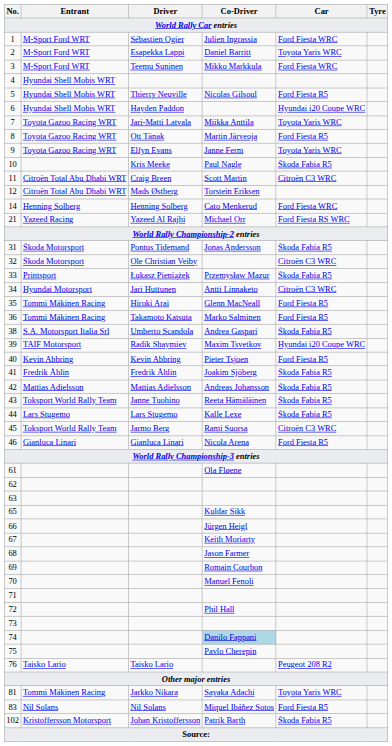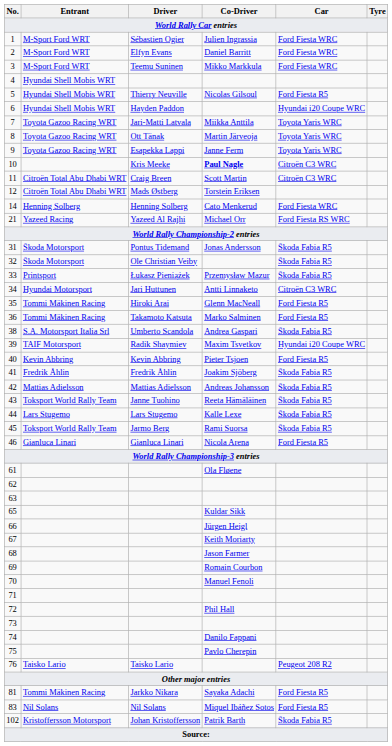 <table class="wikitable" style="font-size: 85%;">
 <tr>
 <th>No.</th>
 <th>Entrant</th>
 <th>Driver</th>
 <th>Co-Driver</th>
 <th>Car</th>
 <th>Tyre</th>
 </tr>
 <tr>
 <td style="background-color:#EAECF0; text-align:center" colspan="6"><strong><em><a href='#'>World Rally Car</a> entries</em></strong></td>
 </tr>
 <tr>
 <td align="center">1</td>
 <td> <a href='#'>M-Sport Ford WRT</a></td>
 <td> <a href='#'>Sébastien Ogier</a></td>
 <td> <a href='#'>Julien Ingrassia</a></td>
 <td><a href='#'>Ford Fiesta WRC</a></td>
 <td align="center"></td>
 </tr>
 <tr>
 <td align="center">2</td>
 <td> <a href='#'>M-Sport Ford WRT</a></td>
-<td> <a href='#'>Esapekka Lappi</a></td>
+<td> <a href='#'>Elfyn Evans</a></td>
 <td> <a href='#'>Daniel Barritt</a></td>
-<td><a href='#'>Toyota Yaris WRC</a></td>
+<td><a href='#'>Ford Fiesta WRC</a></td>
 <td align="center"></td>
 </tr>
 <tr>
 <td align="center">3</td>
 <td> <a href='#'>M-Sport Ford WRT</a></td>
 <td> <a href='#'>Teemu Suninen</a></td>
 <td> <a href='#'>Mikko Markkula</a></td>
 <td><a href='#'>Ford Fiesta WRC</a></td>
 <td align="center"></td>
 </tr>
 <tr>
 <td align="center">4</td>
 <td> <a href='#'>Hyundai Shell Mobis WRT</a></td>
 <td></td>
 <td></td>
 <td></td>
 <td align="center"></td>
 </tr>
 <tr>
 <td align="center">5</td>
 <td> <a href='#'>Hyundai Shell Mobis WRT</a></td>
 <td> <a href='#'>Thierry Neuville</a></td>
 <td> <a href='#'>Nicolas Gilsoul</a></td>
 <td><a href='#'>Ford Fiesta R5</a></td>
 <td align="center"></td>
 </tr>
 <tr>
 <td align="center">6</td>
 <td> <a href='#'>Hyundai Shell Mobis WRT</a></td>
 <td> <a href='#'>Hayden Paddon</a></td>
 <td></td>
 <td><a href='#'>Hyundai i20 Coupe WRC</a></td>
 <td align="center"></td>
 </tr>
 <tr>
 <td align="center">7</td>
 <td> <a href='#'>Toyota Gazoo Racing WRT</a></td>
 <td> <a href='#'>Jari-Matti Latvala</a></td>
 <td> <a href='#'>Miikka Anttila</a></td>
 <td><a href='#'>Toyota Yaris WRC</a></td>
 <td align="center"></td>
 </tr>
 <tr>
 <td align="center">8</td>
 <td> <a href='#'>Toyota Gazoo Racing WRT</a></td>
 <td> <a href='#'>Ott Tänak</a></td>
 <td> <a href='#'>Martin Järveoja</a></td>
-<td><a href='#'>Ford Fiesta R5</a></td>
+<td><a href='#'>Toyota Yaris WRC</a></td>
 <td align="center"></td>
 </tr>
 <tr>
 <td align="center">9</td>
 <td> <a href='#'>Toyota Gazoo Racing WRT</a></td>
-<td> <a href='#'>Elfyn Evans</a></td>
+<td> <a href='#'>Esapekka Lappi</a></td>
 <td> <a href='#'>Janne Ferm</a></td>
 <td><a href='#'>Toyota Yaris WRC</a></td>
 <td align="center"></td>
 </tr>
 <tr>
 <td align="center">10</td>
 <td></td>
 <td> <a href='#'>Kris Meeke</a></td>
-<td> <a href='#'>Paul Nagle</a></td>
-<td><a href='#'>Škoda Fabia R5</a></td>
+<td><strong> <a href='#'>Paul Nagle</a></strong></td>
+<td><a href='#'>Citroën C3 WRC</a></td>
 <td align="center"></td>
 </tr>
 <tr>
 <td align="center">11</td>
 <td> <a href='#'>Citroën Total Abu Dhabi WRT</a></td>
 <td> <a href='#'>Craig Breen</a></td>
 <td> <a href='#'>Scott Martin</a></td>
 <td><a href='#'>Citroën C3 WRC</a></td>
 <td align="center"></td>
 </tr>
 <tr>
 <td align="center">12</td>
 <td> <a href='#'>Citroën Total Abu Dhabi WRT</a></td>
 <td> <a href='#'>Mads Østberg</a></td>
 <td> <a href='#'>Torstein Eriksen</a></td>
 <td></td>
 <td align="center"></td>
 </tr>
 <tr>
 <td align="center">14</td>
 <td> <a href='#'>Henning Solberg</a></td>
 <td> <a href='#'>Henning Solberg</a></td>
 <td> <a href='#'>Cato Menkerud</a></td>
 <td><a href='#'>Ford Fiesta WRC</a></td>
 <td align="center"></td>
 </tr>
 <tr>
 <td align="center">21</td>
 <td> <a href='#'>Yazeed Racing</a></td>
 <td> <a href='#'>Yazeed Al Rajhi</a></td>
 <td> <a href='#'>Michael Orr</a></td>
 <td><a href='#'>Ford Fiesta RS WRC</a></td>
 <td align="center"></td>
 </tr>
 <tr>
 <td style="background-color:#EAECF0; text-align:center" colspan="6"><strong><em><a href='#'>World Rally Championship-2</a> entries</em></strong></td>
 </tr>
 <tr>
 <td align="center">31</td>
 <td> <a href='#'>Škoda Motorsport</a></td>
 <td> <a href='#'>Pontus Tidemand</a></td>
 <td> <a href='#'>Jonas Andersson</a></td>
 <td><a href='#'>Škoda Fabia R5</a></td>
 <td align="center"></td>
 </tr>
 <tr>
 <td align="center">32</td>
 <td> <a href='#'>Škoda Motorsport</a></td>
 <td> <a href='#'>Ole Christian Veiby</a></td>
 <td></td>
-<td><a href='#'>Citroën C3 WRC</a></td>
+<td><a href='#'>Škoda Fabia R5</a></td>
 <td align="center"></td>
 </tr>
 <tr>
 <td align="center">33</td>
 <td> <a href='#'>Printsport</a></td>
 <td> <a href='#'>Łukasz Pieniążek</a></td>
 <td> <a href='#'>Przemysław Mazur</a></td>
 <td><a href='#'>Škoda Fabia R5</a></td>
 <td align="center"></td>
 </tr>
 <tr>
 <td align="center">34</td>
 <td> <a href='#'>Hyundai Motorsport</a></td>
 <td> <a href='#'>Jari Huttunen</a></td>
 <td> <a href='#'>Antti Linnaketo</a></td>
 <td><a href='#'>Citroën C3 WRC</a></td>
 <td align="center"></td>
 </tr>
 <tr>
 <td align="center">35</td>
 <td> <a href='#'>Tommi Mäkinen Racing</a></td>
 <td> <a href='#'>Hiroki Arai</a></td>
 <td> <a href='#'>Glenn MacNeall</a></td>
 <td><a href='#'>Ford Fiesta R5</a></td>
 <td align="center"></td>
 </tr>
 <tr>
 <td align="center">36</td>
 <td> <a href='#'>Tommi Mäkinen Racing</a></td>
 <td> <a href='#'>Takamoto Katsuta</a></td>
 <td> <a href='#'>Marko Salminen</a></td>
 <td><a href='#'>Ford Fiesta R5</a></td>
 <td align="center"></td>
 </tr>
 <tr>
 <td align="center">38</td>
 <td> <a href='#'>S.A. Motorsport Italia Srl</a></td>
 <td> <a href='#'>Umberto Scandola</a></td>
 <td> <a href='#'>Andrea Gaspari</a></td>
 <td><a href='#'>Škoda Fabia R5</a></td>
 <td align="center"></td>
 </tr>
 <tr>
 <td align="center">39</td>
 <td> <a href='#'>TAIF Motorsport</a></td>
 <td> <a href='#'>Radik Shaymiev</a></td>
 <td> <a href='#'>Maxim Tsvetkov</a></td>
 <td><a href='#'>Hyundai i20 Coupe WRC</a></td>
 <td align="center"></td>
 </tr>
 <tr>
 <td align="center">40</td>
 <td> <a href='#'>Kevin Abbring</a></td>
 <td> <a href='#'>Kevin Abbring</a></td>
 <td> <a href='#'>Pieter Tsjoen</a></td>
 <td><a href='#'>Ford Fiesta R5</a></td>
 <td align="center"></td>
 </tr>
 <tr>
 <td align="center">41</td>
 <td> <a href='#'>Fredrik Åhlin</a></td>
 <td> <a href='#'>Fredrik Åhlin</a></td>
 <td> <a href='#'>Joakim Sjöberg</a></td>
 <td><a href='#'>Škoda Fabia R5</a></td>
 <td align="center"></td>
 </tr>
 <tr>
 <td align="center">42</td>
 <td> <a href='#'>Mattias Adielsson</a></td>
 <td> <a href='#'>Mattias Adielsson</a></td>
 <td> <a href='#'>Andreas Johansson</a></td>
 <td><a href='#'>Škoda Fabia R5</a></td>
 <td align="center"></td>
 </tr>
 <tr>
 <td align="center">43</td>
 <td> <a href='#'>Toksport World Rally Team</a></td>
 <td> <a href='#'>Janne Tuohino</a></td>
 <td> <a href='#'>Reeta Hämäläinen</a></td>
 <td><a href='#'>Škoda Fabia R5</a></td>
 <td align="center"></td>
 </tr>
 <tr>
 <td align="center">44</td>
 <td> <a href='#'>Lars Stugemo</a></td>
 <td> <a href='#'>Lars Stugemo</a></td>
 <td> <a href='#'>Kalle Lexe</a></td>
 <td><a href='#'>Škoda Fabia R5</a></td>
 <td align="center"></td>
 </tr>
 <tr>
 <td align="center">45</td>
 <td> <a href='#'>Toksport World Rally Team</a></td>
 <td> <a href='#'>Jarmo Berg</a></td>
 <td> <a href='#'>Rami Suorsa</a></td>
-<td><a href='#'>Citroën C3 WRC</a></td>
+<td><a href='#'>Škoda Fabia R5</a></td>
 <td align="center"></td>
 </tr>
 <tr>
 <td align="center">46</td>
 <td> <a href='#'>Gianluca Linari</a></td>
 <td> <a href='#'>Gianluca Linari</a></td>
 <td> <a href='#'>Nicola Arena</a></td>
 <td><a href='#'>Ford Fiesta R5</a></td>
 <td align="center"></td>
 </tr>
 <tr>
 <td style="background-color:#EAECF0; text-align:center" colspan="6"><strong><em><a href='#'>World Rally Championship-3</a> entries</em></strong></td>
 </tr>
 <tr>
 <td align=center>61</td>
 <td></td>
 <td></td>
 <td> <a href='#'>Ola Fløene</a></td>
 <td></td>
 <td align="center"></td>
 </tr>
 <tr>
 <td align=center>62</td>
 <td></td>
 <td></td>
 <td></td>
 <td></td>
 <td align="center"></td>
 </tr>
 <tr>
 <td align=center>63</td>
 <td></td>
 <td></td>
 <td></td>
 <td></td>
 <td align="center"></td>
 </tr>
 <tr>
 <td align=center>65</td>
 <td></td>
 <td></td>
 <td> <a href='#'>Kuldar Sikk</a></td>
 <td></td>
 <td align="center"></td>
 </tr>
 <tr>
 <td align=center>66</td>
 <td></td>
 <td></td>
 <td> <a href='#'>Jürgen Heigl</a></td>
 <td></td>
 <td align="center"></td>
 </tr>
 <tr>
 <td align=center>67</td>
 <td></td>
 <td></td>
 <td> <a href='#'>Keith Moriarty</a></td>
 <td></td>
 <td align="center"></td>
 </tr>
 <tr>
 <td align=center>68</td>
 <td></td>
 <td></td>
 <td> <a href='#'>Jason Farmer</a></td>
 <td></td>
 <td align="center"></td>
 </tr>
 <tr>
 <td align=center>69</td>
 <td></td>
 <td></td>
 <td> <a href='#'>Romain Courbon</a></td>
 <td></td>
 <td align="center"></td>
 </tr>
 <tr>
 <td align=center>70</td>
 <td></td>
 <td></td>
 <td> <a href='#'>Manuel Fenoli</a></td>
 <td></td>
 <td align="center"></td>
 </tr>
 <tr>
 <td align=center>71</td>
 <td></td>
 <td></td>
 <td></td>
 <td></td>
 <td align="center"></td>
 </tr>
 <tr>
 <td align=center>72</td>
 <td></td>
 <td></td>
 <td> <a href='#'>Phil Hall</a></td>
 <td></td>
 <td align="center"></td>
 </tr>
 <tr>
 <td align=center>73</td>
 <td></td>
 <td></td>
 <td></td>
 <td></td>
 <td align="center"></td>
 </tr>
 <tr>
 <td align=center>74</td>
 <td></td>
 <td></td>
-<td style="background: lightblue;"> <a href='#'>Danilo Fappani</a></td>
+<td> <a href='#'>Danilo Fappani</a></td>
 <td></td>
 <td align="center"></td>
 </tr>
 <tr>
 <td align=center>75</td>
 <td></td>
 <td></td>
 <td> <a href='#'>Pavlo Cherepin</a></td>
 <td></td>
 <td align="center"></td>
 </tr>
 <tr>
 <td align=center>76</td>
 <td> <a href='#'>Taisko Lario</a></td>
 <td> <a href='#'>Taisko Lario</a></td>
 <td></td>
 <td><a href='#'>Peugeot 208 R2</a></td>
 <td align="center"></td>
 </tr>
 <tr>
 <td style="background-color:#EAECF0; text-align:center" colspan="6"><strong><em>Other major entries</em></strong></td>
 </tr>
 <tr>
 <td align=center>81</td>
 <td> <a href='#'>Tommi Mäkinen Racing</a></td>
 <td> <a href='#'>Jarkko Nikara</a></td>
 <td> <a href='#'>Sayaka Adachi</a></td>
-<td><a href='#'>Toyota Yaris WRC</a></td>
+<td><a href='#'>Ford Fiesta R5</a></td>
 <td align="center"></td>
 </tr>
 <tr>
 <td align=center>83</td>
 <td> <a href='#'>Nil Solans</a></td>
 <td> <a href='#'>Nil Solans</a></td>
 <td> <a href='#'>Miquel Ibáñez Sotos</a></td>
 <td><a href='#'>Ford Fiesta R5</a></td>
 <td align="center"></td>
 </tr>
 <tr>
 <td align=center>102</td>
 <td> <a href='#'>Kristoffersson Motorsport</a></td>
 <td> <a href='#'>Johan Kristoffersson</a></td>
 <td> <a href='#'>Patrik Barth</a></td>
 <td><a href='#'>Škoda Fabia R5</a></td>
 <td align=center></td>
 </tr>
 <tr>
 <td style="background-color:#EAECF0; text-align:center" colspan="6"><strong>Source:</strong></td>
 </tr>
 </table>
